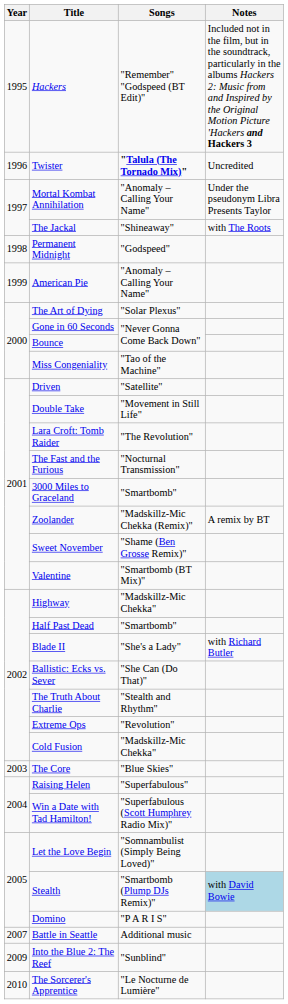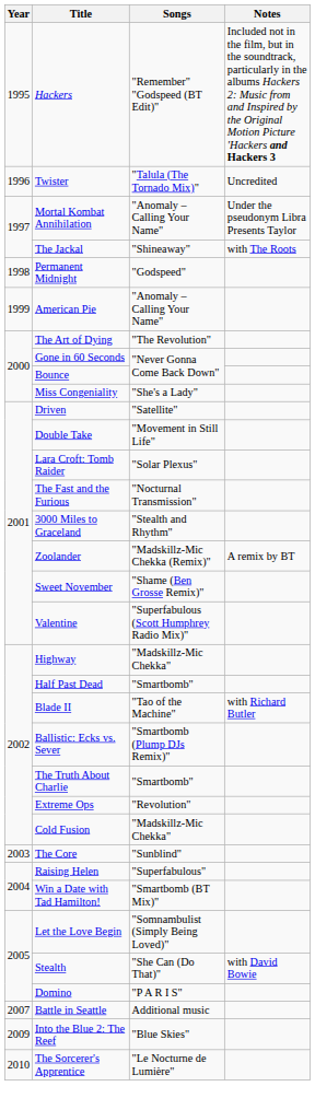 <table class="wikitable sortable" width=70%>
 <tr>
 <th width="30">Year</th>
 <th width="175">Title</th>
 <th width="150">Songs</th>
 <th width="150">Notes</th>
 </tr>
 <tr>
 <td>1995</td>
 <td><em><a href='#'>Hackers</a></em></td>
 <td>"Remember"<br>"Godspeed (BT Edit)"</td>
 <td>Included not in the film, but in the soundtrack, particularly in the albums <em>Hackers 2: Music from and Inspired by the Original Motion Picture 'Hackers<strong> and </em>Hackers 3<em></td>
 </tr>
 <tr>
 <td>1996</td>
 <td></em><a href='#'>Twister</a><em></td>
-<td><strong>"<a href='#'>Talula (The Tornado Mix)</a>"</strong></td>
+<td>"<a href='#'>Talula (The Tornado Mix)</a>"</td>
 <td>Uncredited</td>
 </tr>
 <tr>
 <td rowspan="2">1997</td>
 <td></em><a href='#'>Mortal Kombat Annihilation</a><em></td>
 <td>"Anomaly – Calling Your Name"</td>
 <td>Under the pseudonym </em>Libra Presents Taylor<em></td>
 </tr>
 <tr>
 <td></em><a href='#'>The Jackal</a><em></td>
 <td>"Shineaway"</td>
 <td>with <a href='#'>The Roots</a></td>
 </tr>
 <tr>
 <td>1998</td>
 <td></em><a href='#'>Permanent Midnight</a><em></td>
 <td>"Godspeed"</td>
 <td></td>
 </tr>
 <tr>
 <td>1999</td>
 <td></em><a href='#'>American Pie</a><em></td>
 <td>"Anomaly – Calling Your Name"</td>
 <td></td>
 </tr>
 <tr>
 <td rowspan="4">2000</td>
 <td></em><a href='#'>The Art of Dying</a><em></td>
-<td>"Solar Plexus"</td>
+<td>"The Revolution"</td>
 <td></td>
 </tr>
 <tr>
 <td></em><a href='#'>Gone in 60 Seconds</a><em></td>
 <td rowspan="2">"Never Gonna Come Back Down"</td>
 <td></td>
 </tr>
 <tr>
 <td></em><a href='#'>Bounce</a><em></td>
 <td></td>
 </tr>
 <tr>
 <td></em><a href='#'>Miss Congeniality</a><em></td>
-<td>"Tao of the Machine"</td>
+<td>"She's a Lady"</td>
 <td></td>
 </tr>
 <tr>
 <td rowspan="8">2001</td>
 <td></em><a href='#'>Driven</a><em></td>
 <td>"Satellite"</td>
 <td></td>
 </tr>
 <tr>
 <td></em><a href='#'>Double Take</a><em></td>
 <td>"Movement in Still Life"</td>
 <td></td>
 </tr>
 <tr>
 <td></em><a href='#'>Lara Croft: Tomb Raider</a><em></td>
-<td>"The Revolution"</td>
+<td>"Solar Plexus"</td>
 <td></td>
 </tr>
 <tr>
 <td></em><a href='#'>The Fast and the Furious</a><em></td>
 <td>"Nocturnal Transmission"</td>
 <td></td>
 </tr>
 <tr>
 <td></em><a href='#'>3000 Miles to Graceland</a><em></td>
-<td>"Smartbomb"</td>
+<td>"Stealth and Rhythm"</td>
 <td></td>
 </tr>
 <tr>
 <td></em><a href='#'>Zoolander</a><em></td>
 <td>"Madskillz-Mic Chekka (Remix)"</td>
 <td>A remix by BT</td>
 </tr>
 <tr>
 <td></em><a href='#'>Sweet November</a><em></td>
 <td>"Shame (<a href='#'>Ben Grosse</a> Remix)"</td>
 <td></td>
 </tr>
 <tr>
 <td></em><a href='#'>Valentine</a><em></td>
-<td>"Smartbomb (BT Mix)"</td>
+<td>"Superfabulous (<a href='#'>Scott Humphrey</a> Radio Mix)"</td>
 <td></td>
 </tr>
 <tr>
 <td rowspan="7">2002</td>
 <td></em><a href='#'>Highway</a><em></td>
 <td>"Madskillz-Mic Chekka"</td>
 <td></td>
 </tr>
 <tr>
 <td></em><a href='#'>Half Past Dead</a><em></td>
 <td>"Smartbomb"</td>
 <td></td>
 </tr>
 <tr>
 <td></em><a href='#'>Blade II</a><em></td>
-<td>"She's a Lady"</td>
+<td>"Tao of the Machine"</td>
 <td>with <a href='#'>Richard Butler</a></td>
 </tr>
 <tr>
 <td></em><a href='#'>Ballistic: Ecks vs. Sever</a><em></td>
-<td>"She Can (Do That)"</td>
+<td>"Smartbomb (<a href='#'>Plump DJs</a> Remix)"</td>
 <td></td>
 </tr>
 <tr>
 <td></em><a href='#'>The Truth About Charlie</a><em></td>
-<td>"Stealth and Rhythm"</td>
+<td>"Smartbomb"</td>
 <td></td>
 </tr>
 <tr>
 <td></em><a href='#'>Extreme Ops</a><em></td>
 <td>"Revolution"</td>
 <td></td>
 </tr>
 <tr>
 <td></em><a href='#'>Cold Fusion</a><em></td>
 <td>"Madskillz-Mic Chekka"</td>
 <td></td>
 </tr>
 <tr>
 <td>2003</td>
 <td></em><a href='#'>The Core</a><em></td>
-<td>"Blue Skies"</td>
+<td>"Sunblind"</td>
 <td></td>
 </tr>
 <tr>
 <td rowspan="2">2004</td>
 <td></em><a href='#'>Raising Helen</a><em></td>
 <td>"Superfabulous"</td>
 <td></td>
 </tr>
 <tr>
 <td></em><a href='#'>Win a Date with Tad Hamilton!</a><em></td>
-<td>"Superfabulous (<a href='#'>Scott Humphrey</a> Radio Mix)"</td>
+<td>"Smartbomb (BT Mix)"</td>
 <td></td>
 </tr>
 <tr>
 <td rowspan="3">2005</td>
 <td></em><a href='#'>Let the Love Begin</a><em></td>
 <td>"Somnambulist (Simply Being Loved)"</td>
 <td></td>
 </tr>
 <tr>
 <td></em><a href='#'>Stealth</a><em></td>
-<td>"Smartbomb (<a href='#'>Plump DJs</a> Remix)"</td>
-<td style="background: lightblue;">with <a href='#'>David Bowie</a></td>
+<td>"She Can (Do That)"</td>
+<td>with <a href='#'>David Bowie</a></td>
 </tr>
 <tr>
 <td></em><a href='#'>Domino</a><em></td>
 <td>"P A R I S"</td>
 <td></td>
 </tr>
 <tr>
 <td>2007</td>
 <td></em><a href='#'>Battle in Seattle</a><em></td>
 <td>Additional music</td>
 <td></td>
 </tr>
 <tr>
 <td>2009</td>
 <td></em><a href='#'>Into the Blue 2: The Reef</a><em></td>
-<td>"Sunblind"</td>
+<td>"Blue Skies"</td>
 <td></td>
 </tr>
 <tr>
 <td>2010</td>
 <td></em><a href='#'>The Sorcerer's Apprentice</a><em></td>
 <td>"Le Nocturne de Lumière"</td>
 <td></td>
 </tr>
 </table>
